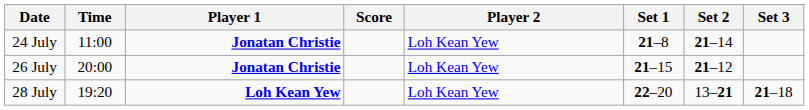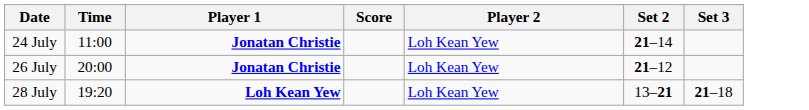 <table class="wikitable" style="font-size:90%; text-align:center">
 <tr>
 <th width="50">Date</th>
 <th width="50">Time</th>
 <th width="200">Player 1</th>
 <th width="50">Score</th>
 <th width="200">Player 2</th>
-<th width="50">Set 1</th>
 <th width="50">Set 2</th>
 <th width="50">Set 3</th>
 </tr>
 <tr>
 <td>24 July</td>
 <td>11:00</td>
 <td align="right"><strong><a href='#'>Jonatan Christie</a> </strong></td>
 <td> </td>
 <td align="left"> <a href='#'>Loh Kean Yew</a></td>
-<td><strong>21</strong>–8</td>
 <td><strong>21</strong>–14</td>
 <td></td>
 </tr>
 <tr>
 <td>26 July</td>
 <td>20:00</td>
 <td align="right"><strong><a href='#'>Jonatan Christie</a> </strong></td>
 <td> </td>
 <td align="left"> <a href='#'>Loh Kean Yew</a></td>
-<td><strong>21</strong>–15</td>
 <td><strong>21</strong>–12</td>
 <td></td>
 </tr>
 <tr>
 <td>28 July</td>
 <td>19:20</td>
 <td align="right"><strong><a href='#'>Loh Kean Yew</a> </strong></td>
 <td> </td>
 <td align="left"> <a href='#'>Loh Kean Yew</a></td>
-<td><strong>22</strong>–20</td>
 <td>13–<strong>21</strong></td>
 <td><strong>21</strong>–18</td>
 </tr>
 </table>
